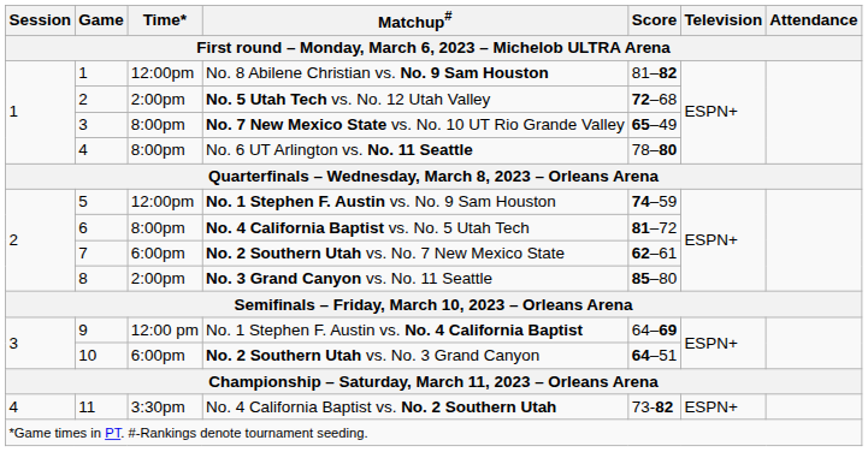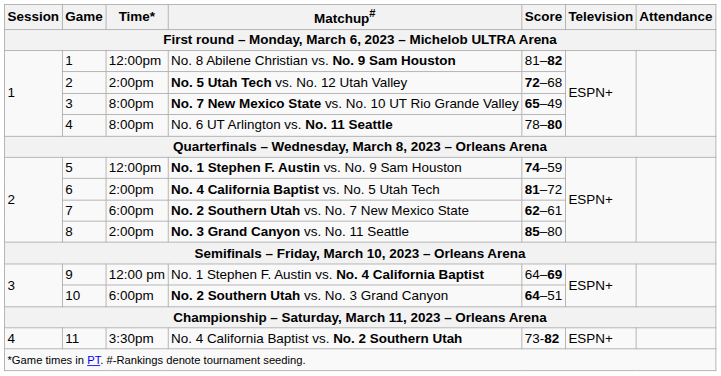 <table class="wikitable">
 <tr>
 <th>Session</th>
 <th>Game</th>
 <th>Time*</th>
 <th>Matchup<sup>#</sup></th>
 <th>Score</th>
 <th>Television</th>
 <th>Attendance</th>
 </tr>
 <tr>
 <th colspan="7">First round – Monday, March 6, 2023 – Michelob ULTRA Arena</th>
 </tr>
 <tr>
 <td rowspan="4">1</td>
 <td>1</td>
 <td>12:00pm</td>
 <td>No. 8 Abilene Christian vs. <strong>No. 9 Sam Houston</strong></td>
 <td>81–<strong>82</strong></td>
 <td rowspan="4">ESPN+</td>
 <td rowspan="4"></td>
 </tr>
 <tr>
 <td>2</td>
 <td>2:00pm</td>
 <td><strong>No. 5 Utah Tech</strong> vs. No. 12 Utah Valley</td>
 <td><strong>72</strong>–68</td>
 </tr>
 <tr>
 <td>3</td>
 <td>8:00pm</td>
 <td><strong>No. 7 New Mexico State</strong> vs. No. 10 UT Rio Grande Valley</td>
 <td><strong>65</strong>–49</td>
 </tr>
 <tr>
 <td>4</td>
 <td>8:00pm</td>
 <td>No. 6 UT Arlington vs. <strong>No. 11 Seattle</strong></td>
 <td>78–<strong>80</strong></td>
 </tr>
 <tr>
 <th colspan="7">Quarterfinals – Wednesday, March 8, 2023 – Orleans Arena</th>
 </tr>
 <tr>
 <td rowspan="4">2</td>
 <td>5</td>
 <td>12:00pm</td>
 <td><strong>No. 1 Stephen F. Austin</strong> vs. No. 9 Sam Houston</td>
 <td><strong>74</strong>–59</td>
 <td rowspan="4">ESPN+</td>
 <td rowspan="4"></td>
 </tr>
 <tr>
 <td>6</td>
-<td>8:00pm</td>
+<td>2:00pm</td>
 <td><strong>No. 4 California Baptist</strong> vs. No. 5 Utah Tech</td>
 <td><strong>81</strong>–72</td>
 </tr>
 <tr>
 <td>7</td>
 <td>6:00pm</td>
 <td><strong>No. 2 Southern Utah</strong> vs. No. 7 New Mexico State</td>
 <td><strong>62</strong>–61</td>
 </tr>
 <tr>
 <td>8</td>
 <td>2:00pm</td>
 <td><strong>No. 3 Grand Canyon</strong> vs. No. 11 Seattle</td>
 <td><strong>85</strong>–80</td>
 </tr>
 <tr>
 <th colspan="7">Semifinals – Friday, March 10, 2023 – Orleans Arena</th>
 </tr>
 <tr>
 <td rowspan="2">3</td>
 <td>9</td>
 <td>12:00 pm</td>
 <td>No. 1 Stephen F. Austin vs. <strong>No. 4 California Baptist</strong></td>
 <td>64–<strong>69</strong></td>
 <td rowspan="2">ESPN+</td>
 <td rowspan="2"></td>
 </tr>
 <tr>
 <td>10</td>
 <td>6:00pm</td>
 <td><strong>No. 2 Southern Utah</strong> vs. No. 3 Grand Canyon</td>
 <td><strong>64</strong>–51</td>
 </tr>
 <tr>
 <th colspan="7">Championship – Saturday, March 11, 2023 – Orleans Arena</th>
 </tr>
 <tr>
 <td>4</td>
 <td>11</td>
 <td>3:30pm</td>
 <td>No. 4 California Baptist vs. <strong>No. 2 Southern Utah</strong></td>
 <td>73-<strong>82</strong></td>
 <td>ESPN+</td>
 <td></td>
 </tr>
 <tr>
 <td colspan="7"><small>*Game times in <a href='#'>PT</a>. #-Rankings denote tournament seeding.</small></td>
 </tr>
 </table>
